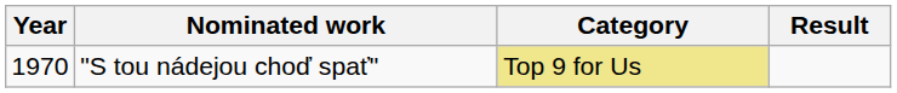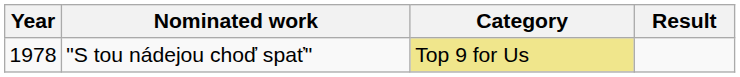 <table class="wikitable">
 <tr>
 <th width="32">Year</th>
 <th width="257">Nominated work</th>
 <th width="162">Category</th>
 <th width="69">Result</th>
 </tr>
 <tr>
-<td>1970</td>
+<td>1978</td>
 <td>"S tou nádejou choď spať"</td>
 <td style="background: khaki;">Top 9 for Us</td>
 <td></td>
 </tr>
 </table>
